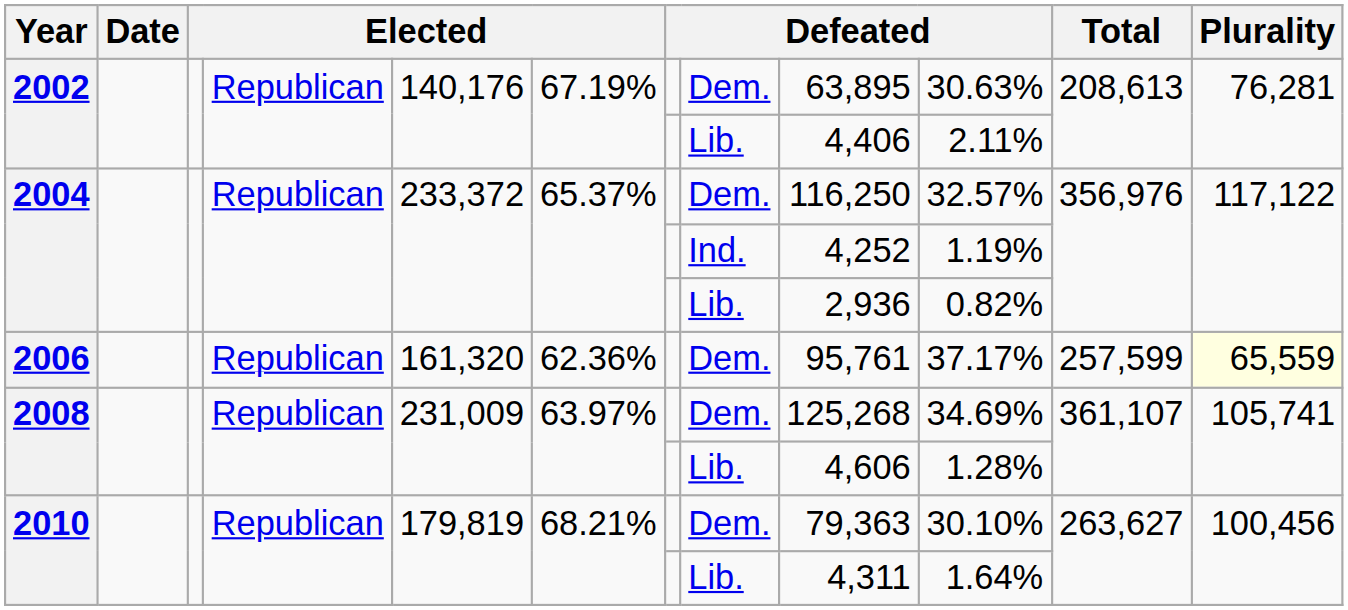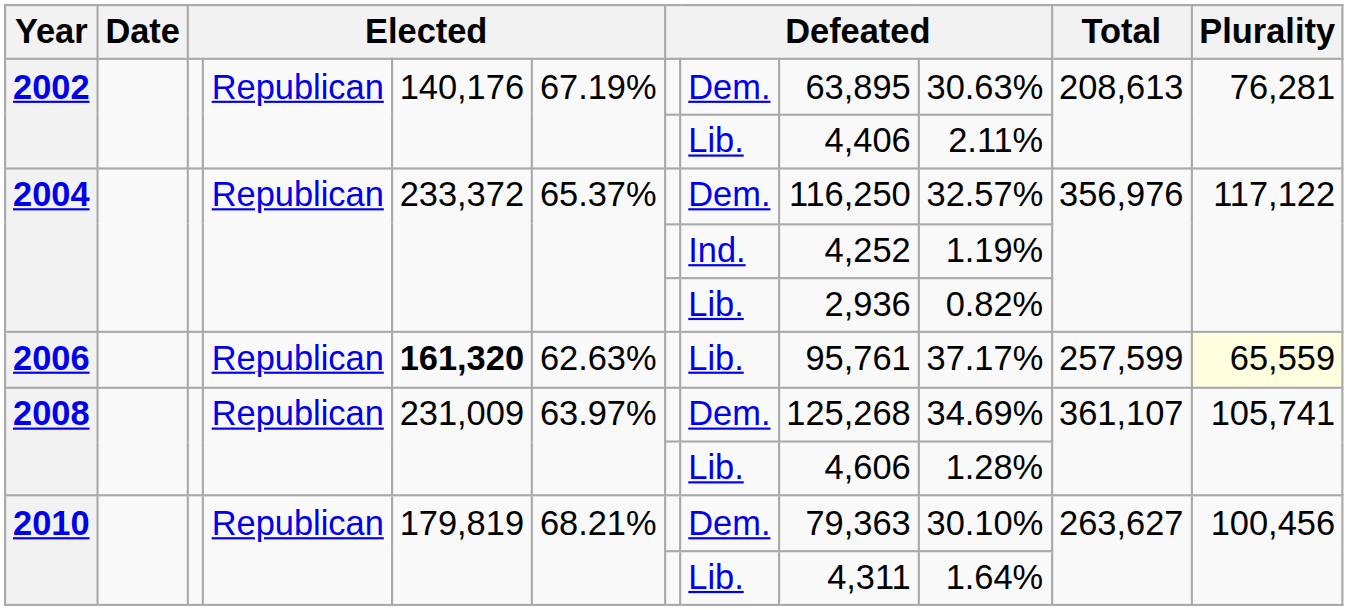 <table class=wikitable>
 <tr>
 <th>Year</th>
 <th>Date</th>
 <th ! colspan="4">Elected</th>
 <th ! colspan="4">Defeated</th>
 <th>Total</th>
 <th>Plurality</th>
 </tr>
 <tr>
 <th rowspan="2" valign="top"><a href='#'>2002</a></th>
 <td rowspan="2" valign="top"></td>
 <td rowspan="2" valign="top"></td>
 <td rowspan="2" valign="top" ><a href='#'>Republican</a></td>
 <td rowspan="2" valign="top" align="right">140,176</td>
 <td rowspan="2" valign="top" align="right">67.19%</td>
 <td valign="top"></td>
 <td valign="top" ><a href='#'>Dem.</a></td>
 <td valign="top" align="right">63,895</td>
 <td valign="top" align="right">30.63%</td>
 <td rowspan="2" valign="top" align="right">208,613</td>
 <td rowspan="2" valign="top" align="right">76,281</td>
 </tr>
 <tr>
 <td valign="top"></td>
 <td valign="top" ><a href='#'>Lib.</a></td>
 <td valign="top" align="right">4,406</td>
 <td valign="top" align="right">2.11%</td>
 </tr>
 <tr>
 <th rowspan="3" valign="top"><a href='#'>2004</a></th>
 <td rowspan="3" valign="top"></td>
 <td rowspan="3" valign="top"></td>
 <td rowspan="3" valign="top" ><a href='#'>Republican</a></td>
 <td rowspan="3" valign="top" align="right">233,372</td>
 <td rowspan="3" valign="top" align="right">65.37%</td>
 <td valign="top"></td>
 <td valign="top" ><a href='#'>Dem.</a></td>
 <td valign="top" align="right">116,250</td>
 <td valign="top" align="right">32.57%</td>
 <td rowspan="3" valign="top" align="right">356,976</td>
 <td rowspan="3" valign="top" align="right">117,122</td>
 </tr>
 <tr>
 <td valign="top"></td>
 <td valign="top" ><a href='#'>Ind.</a></td>
 <td valign="top" align="right">4,252</td>
 <td valign="top" align="right">1.19%</td>
 </tr>
 <tr>
 <td valign="top"></td>
 <td valign="top" ><a href='#'>Lib.</a></td>
 <td valign="top" align="right">2,936</td>
 <td valign="top" align="right">0.82%</td>
 </tr>
 <tr>
 <th valign="top"><a href='#'>2006</a></th>
 <td valign="top"></td>
 <td valign="top"></td>
 <td valign="top" ><a href='#'>Republican</a></td>
-<td valign="top" align="right">161,320</td>
-<td valign="top" align="right">62.36%</td>
+<td valign="top" align="right"><strong>161,320</strong></td>
+<td valign="top" align="right">62.63%</td>
 <td valign="top"></td>
-<td valign="top" ><a href='#'>Dem.</a></td>
+<td valign="top" ><a href='#'>Lib.</a></td>
 <td valign="top" align="right">95,761</td>
 <td valign="top" align="right">37.17%</td>
 <td valign="top" align="right">257,599</td>
 <td valign="top" align="right" style="background: lightyellow;">65,559</td>
 </tr>
 <tr>
 <th rowspan="2" valign="top"><a href='#'>2008</a></th>
 <td rowspan="2" valign="top"></td>
 <td rowspan="2" valign="top"></td>
 <td rowspan="2" valign="top" ><a href='#'>Republican</a></td>
 <td rowspan="2" valign="top" align="right">231,009</td>
 <td rowspan="2" valign="top" align="right">63.97%</td>
 <td valign="top"></td>
 <td valign="top" ><a href='#'>Dem.</a></td>
 <td valign="top" align="right">125,268</td>
 <td valign="top" align="right">34.69%</td>
 <td rowspan="2" valign="top" align="right">361,107</td>
 <td rowspan="2" valign="top" align="right">105,741</td>
 </tr>
 <tr>
 <td valign="top"></td>
 <td valign="top" ><a href='#'>Lib.</a></td>
 <td valign="top" align="right">4,606</td>
 <td valign="top" align="right">1.28%</td>
 </tr>
 <tr>
 <th rowspan="2" valign="top"><a href='#'>2010</a></th>
 <td rowspan="2" valign="top"></td>
 <td rowspan="2" valign="top"></td>
 <td rowspan="2" valign="top" ><a href='#'>Republican</a></td>
 <td rowspan="2" valign="top" align="right">179,819</td>
 <td rowspan="2" valign="top" align="right">68.21%</td>
 <td valign="top"></td>
 <td valign="top" ><a href='#'>Dem.</a></td>
 <td valign="top" align="right">79,363</td>
 <td valign="top" align="right">30.10%</td>
 <td rowspan="2" valign="top" align="right">263,627</td>
 <td rowspan="2" valign="top" align="right">100,456</td>
 </tr>
 <tr>
 <td valign="top"></td>
 <td valign="top" ><a href='#'>Lib.</a></td>
 <td valign="top" align="right">4,311</td>
 <td valign="top" align="right">1.64%</td>
 </tr>
 </table>
